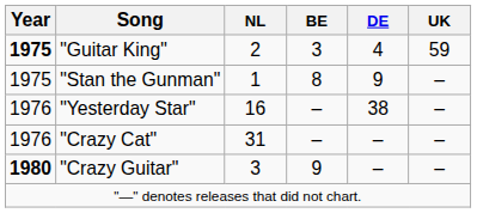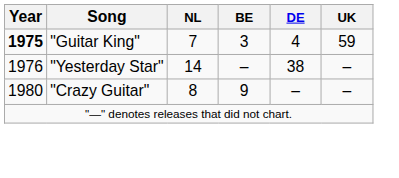 <table class="wikitable">
 <tr>
 <th>Year</th>
 <th>Song</th>
 <th style="width:45px;"><small>NL</small></th>
 <th style="width:45px;"><small>BE</small></th>
 <th style="width:45px;"><small><a href='#'>DE</a></small></th>
 <th style="width:45px;"><small>UK</small></th>
 </tr>
 <tr>
 <td rowspan="1"><strong>1975</strong></td>
 <td>"Guitar King"</td>
-<td align=center>2</td>
+<td align=center>7</td>
 <td align=center>3</td>
 <td align=center>4</td>
 <td align=center>59</td>
 </tr>
 <tr>
-<td rowspan="1">1975</td>
-<td>"Stan the Gunman"</td>
-<td align=center>1</td>
-<td align=center>8</td>
-<td align=center>9</td>
-<td align=center>–</td>
-</tr>
-<tr>
 <td rowspan="1">1976</td>
 <td>"Yesterday Star"</td>
-<td align=center>16</td>
+<td align=center>14</td>
 <td align=center>–</td>
 <td align=center>38</td>
 <td align=center>–</td>
 </tr>
 <tr>
-<td rowspan="1">1976</td>
-<td>"Crazy Cat"</td>
-<td align=center>31</td>
-<td align=center>–</td>
-<td align=center>–</td>
-<td align=center>–</td>
-</tr>
-<tr>
-<td rowspan="1"><strong>1980</strong></td>
+<td rowspan="1">1980</td>
 <td>"Crazy Guitar"</td>
-<td align=center>3</td>
+<td align=center>8</td>
 <td align=center>9</td>
 <td align=center>–</td>
 <td align=center>–</td>
 </tr>
 <tr>
 <td colspan="6" style="text-align:center; font-size:9pt;">"—" denotes releases that did not chart.</td>
 </tr>
 </table>
